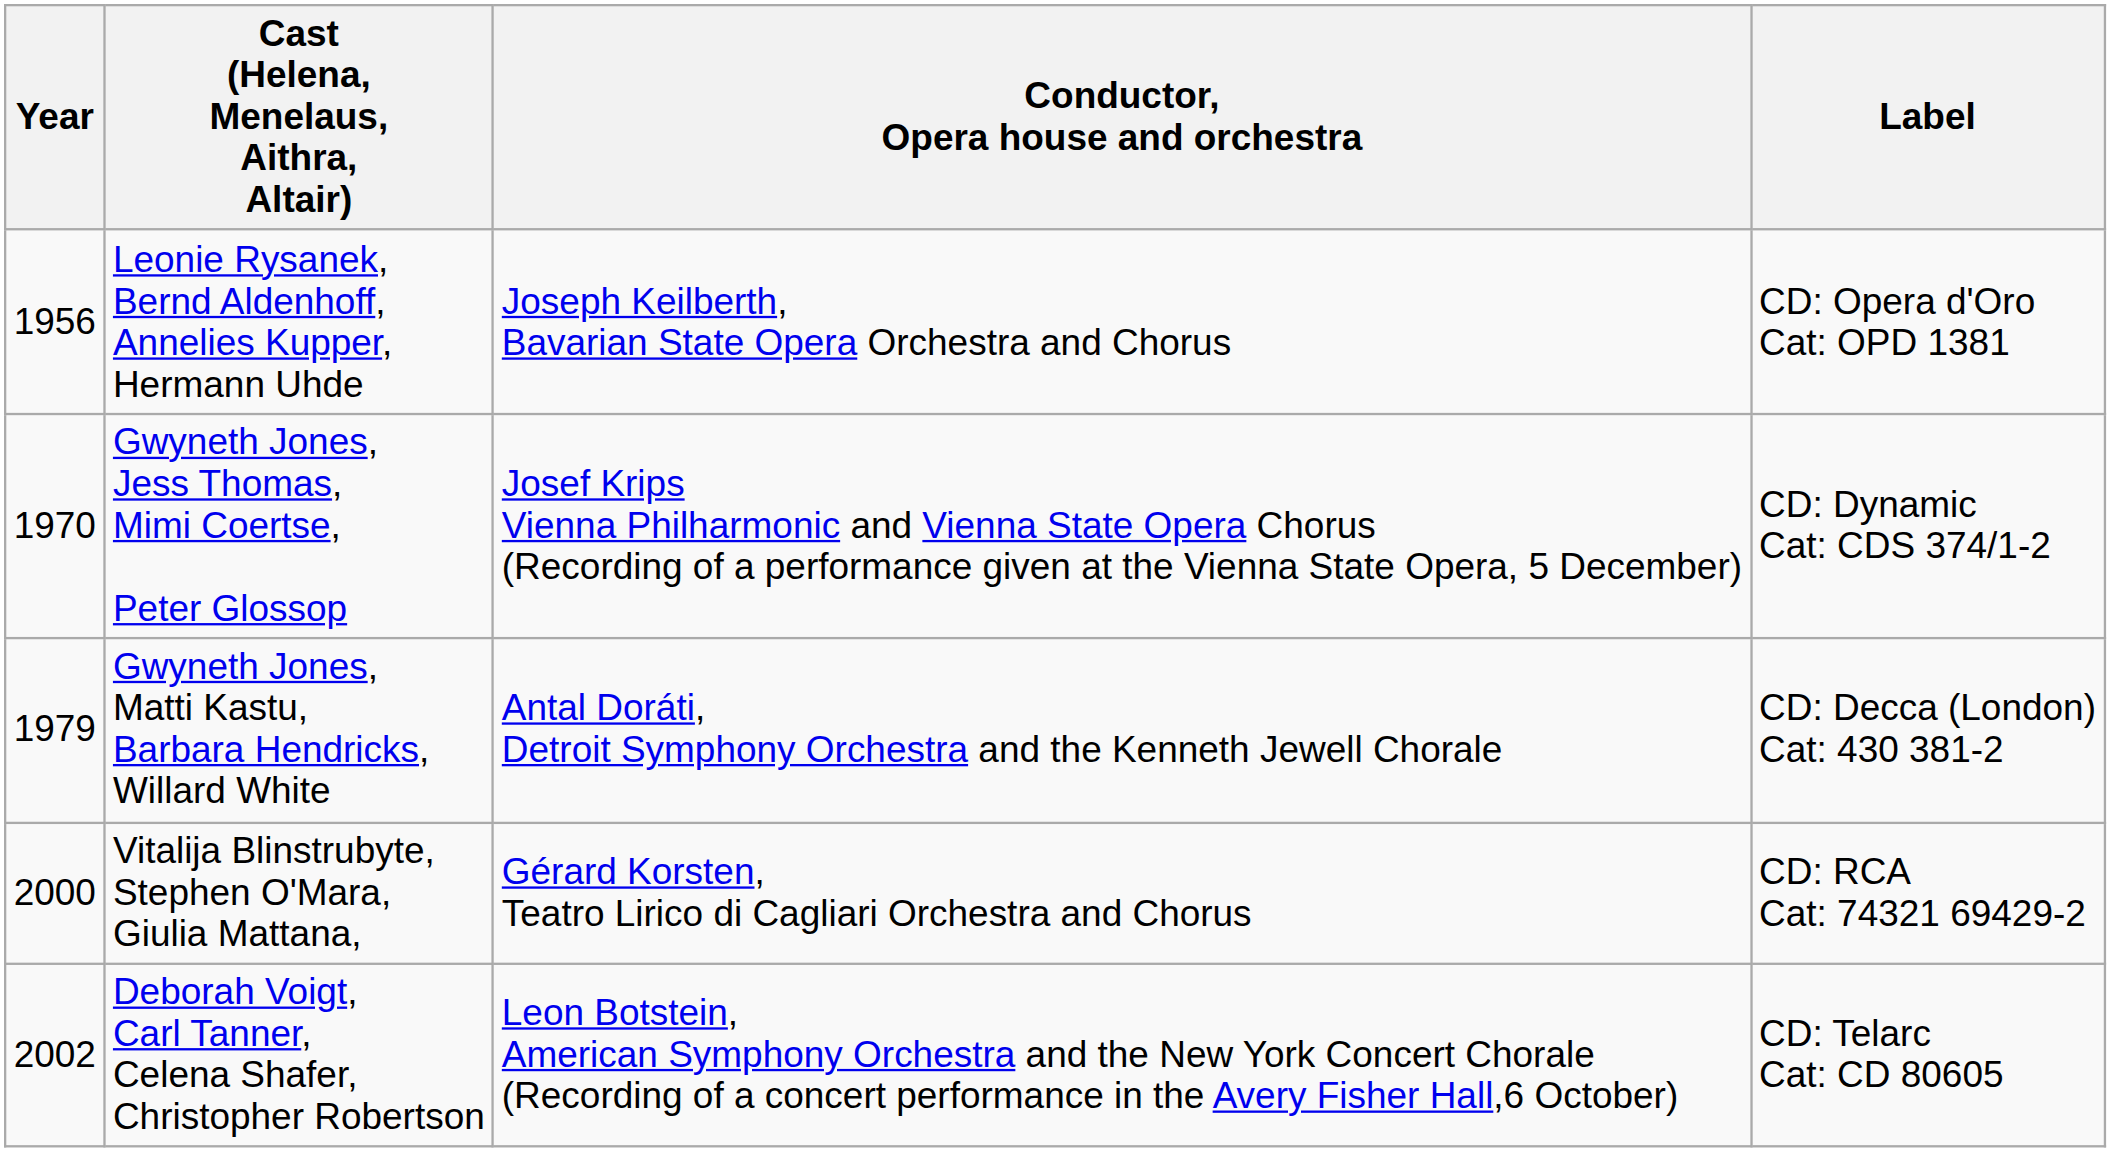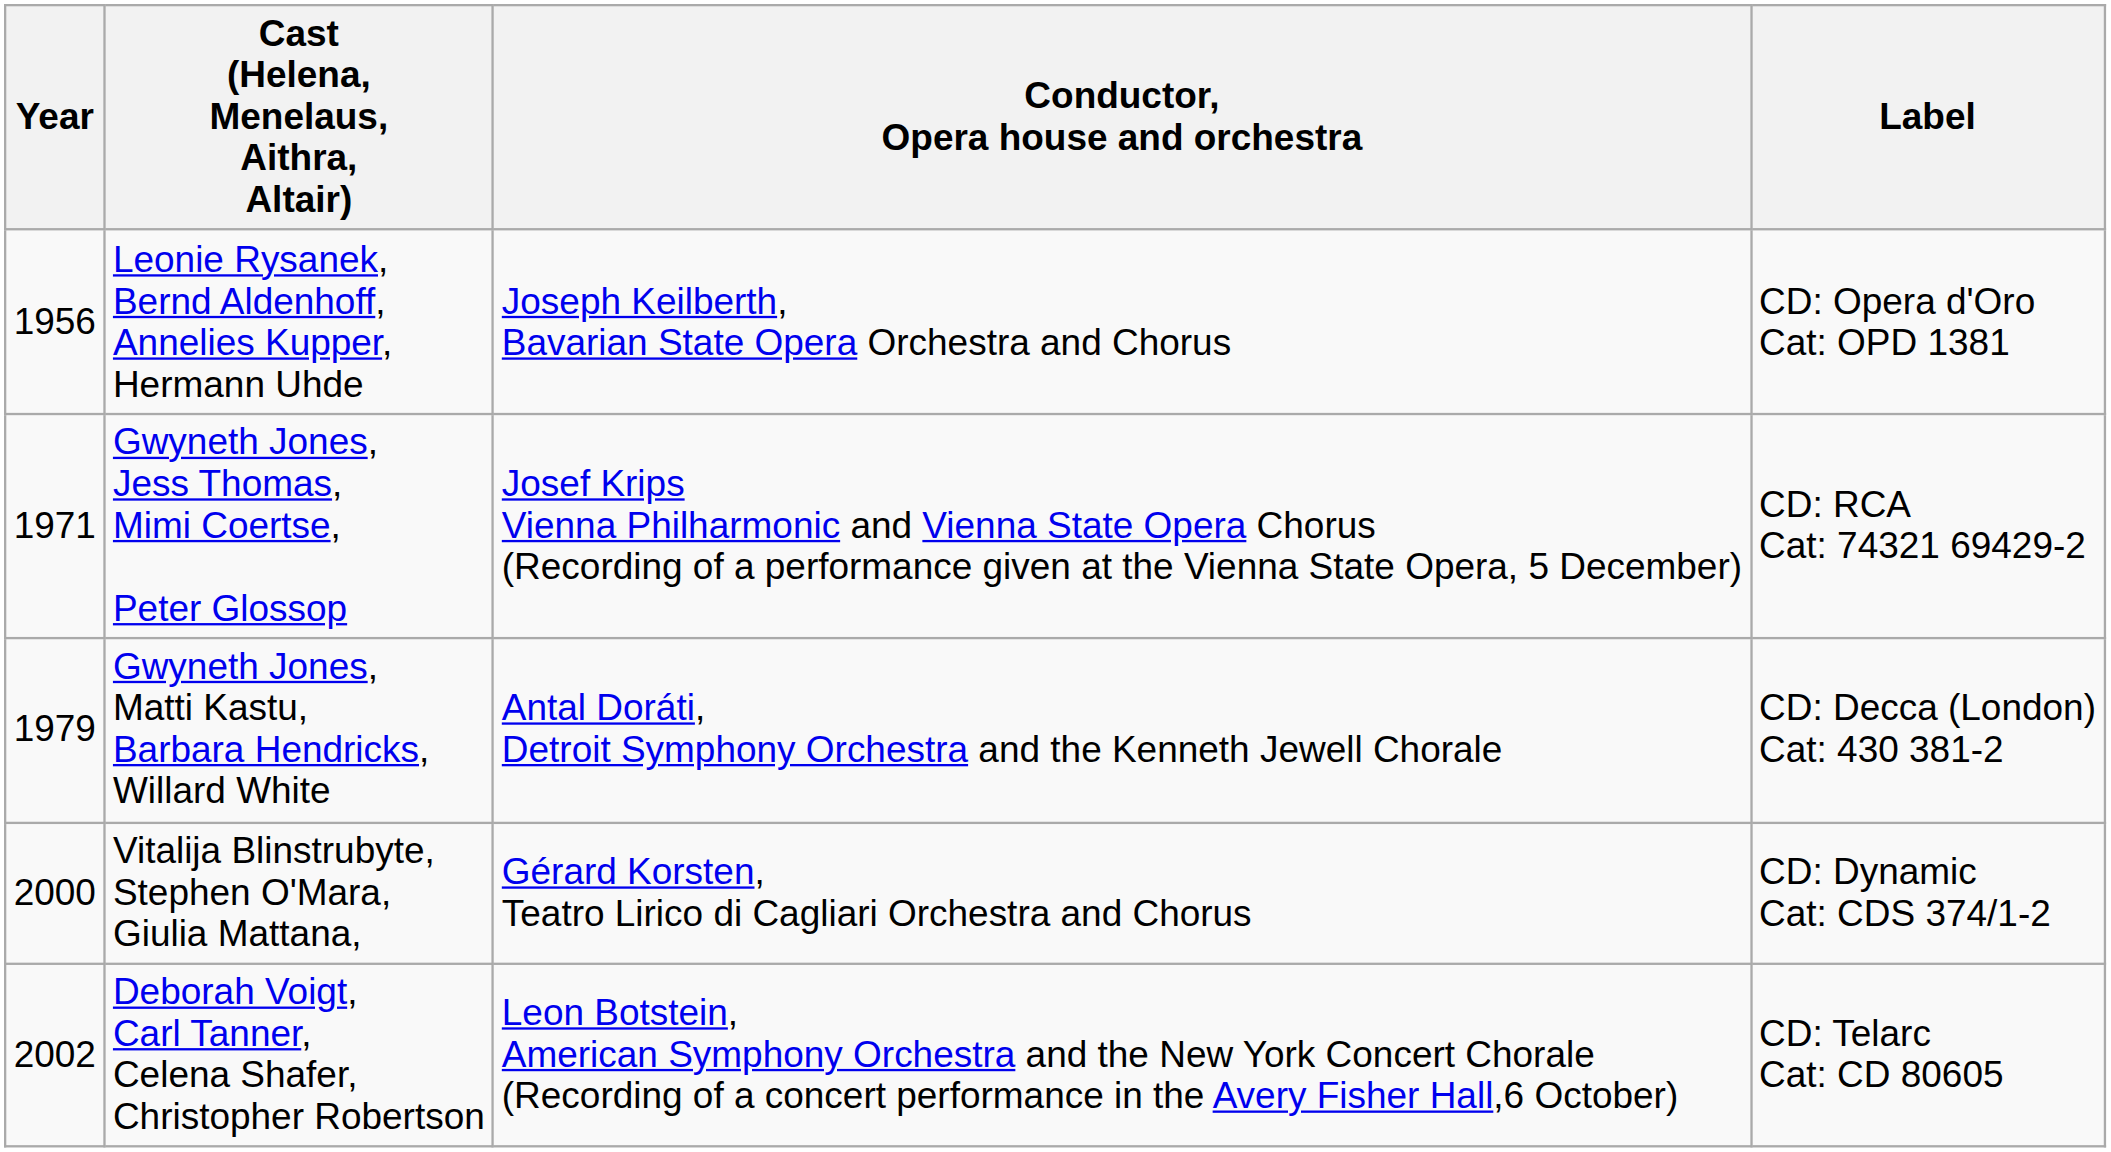 <table class="wikitable">
 <tr>
 <th>Year</th>
 <th>Cast <br>(Helena,<br>Menelaus,<br>Aithra,<br>Altair)</th>
 <th>Conductor,<br>Opera house and orchestra</th>
 <th>Label</th>
 </tr>
 <tr>
 <td>1956</td>
 <td><a href='#'>Leonie Rysanek</a>,<br><a href='#'>Bernd Aldenhoff</a>,<br><a href='#'>Annelies Kupper</a>,<br>Hermann Uhde</td>
 <td><a href='#'>Joseph Keilberth</a>,<br><a href='#'>Bavarian State Opera</a> Orchestra and Chorus</td>
 <td>CD: Opera d'Oro<br>Cat: OPD 1381</td>
 </tr>
 <tr>
-<td>1970</td>
+<td>1971</td>
 <td><a href='#'>Gwyneth Jones</a>,<br><a href='#'>Jess Thomas</a>,<br><a href='#'>Mimi Coertse</a>,<br><br><a href='#'>Peter Glossop</a></td>
 <td><a href='#'>Josef Krips</a><br><a href='#'>Vienna Philharmonic</a> and <a href='#'>Vienna State Opera</a> Chorus<br>(Recording of a performance given at the Vienna State Opera, 5 December)</td>
-<td>CD: Dynamic<br>Cat: CDS 374/1-2</td>
+<td>CD: RCA <br>Cat: 74321 69429-2</td>
 </tr>
 <tr>
 <td>1979</td>
 <td><a href='#'>Gwyneth Jones</a>, <br>Matti Kastu,<br><a href='#'>Barbara Hendricks</a>,<br>Willard White</td>
 <td><a href='#'>Antal Doráti</a>, <br><a href='#'>Detroit Symphony Orchestra</a> and the Kenneth Jewell Chorale</td>
 <td>CD: Decca (London)<br>Cat: 430 381-2</td>
 </tr>
 <tr>
 <td>2000</td>
 <td>Vitalija Blinstrubyte,<br>Stephen O'Mara,<br>Giulia Mattana,<br></td>
 <td><a href='#'>Gérard Korsten</a>,<br>Teatro Lirico di Cagliari Orchestra and Chorus</td>
-<td>CD: RCA <br>Cat: 74321 69429-2</td>
+<td>CD: Dynamic<br>Cat: CDS 374/1-2</td>
 </tr>
 <tr>
 <td>2002</td>
 <td><a href='#'>Deborah Voigt</a>,<br><a href='#'>Carl Tanner</a>,<br>Celena Shafer,<br> Christopher Robertson</td>
 <td><a href='#'>Leon Botstein</a>, <br><a href='#'>American Symphony Orchestra</a> and the New York Concert Chorale<br>(Recording of a concert performance in the <a href='#'>Avery Fisher Hall</a>,6 October)</td>
 <td>CD: Telarc<br>Cat: CD 80605</td>
 </tr>
 </table>
